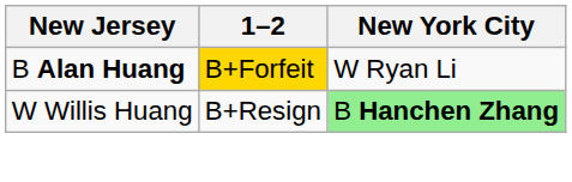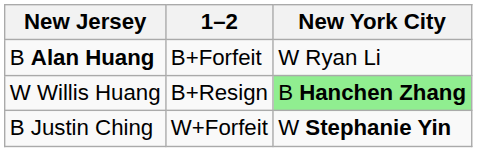 <table class="wikitable">
 <tr>
 <th>New Jersey</th>
 <th>1–2</th>
 <th>New York City</th>
 </tr>
 <tr>
 <td>B <strong>Alan Huang</strong></td>
-<td style="background: gold;">B+Forfeit</td>
+<td>B+Forfeit</td>
 <td>W Ryan Li</td>
 </tr>
 <tr>
 <td>W Willis Huang</td>
 <td>B+Resign</td>
 <td style="background: lightgreen;">B <strong>Hanchen Zhang</strong></td>
 </tr>
+<tr>
+<td>B Justin Ching</td>
+<td>W+Forfeit</td>
+<td>W <strong>Stephanie Yin</strong></td>
+</tr>
 </table>
